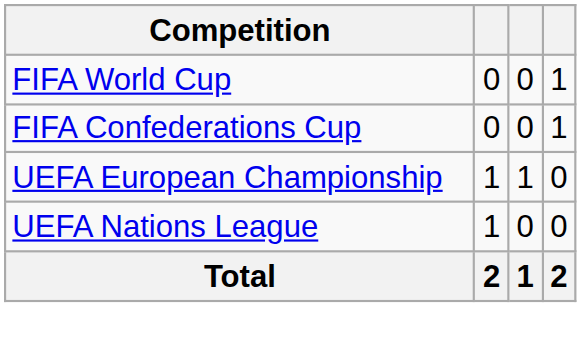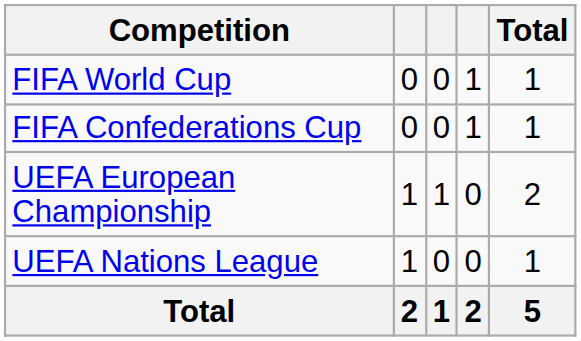 <table class="wikitable" style="width:30%; font-size:90%; text-align:center;">
 <tr>
 <th>Competition</th>
 <th></th>
 <th></th>
 <th></th>
+<th>Total</th>
 </tr>
 <tr>
 <td align=left><a href='#'>FIFA World Cup</a></td>
 <td>0</td>
 <td>0</td>
+<td>1</td>
 <td>1</td>
 </tr>
 <tr>
 <td align="left"><a href='#'>FIFA Confederations Cup</a></td>
 <td>0</td>
 <td>0</td>
 <td>1</td>
+<td>1</td>
 </tr>
 <tr>
 <td align="left"><a href='#'>UEFA European Championship</a></td>
 <td>1</td>
 <td>1</td>
 <td>0</td>
+<td>2</td>
 </tr>
 <tr>
 <td align="left"><a href='#'>UEFA Nations League</a></td>
 <td>1</td>
 <td>0</td>
 <td>0</td>
+<td>1</td>
 </tr>
 <tr>
 <th>Total</th>
 <th>2</th>
 <th>1</th>
 <th>2</th>
+<th>5</th>
 </tr>
 </table>
